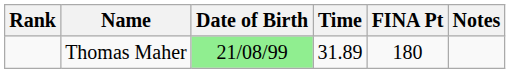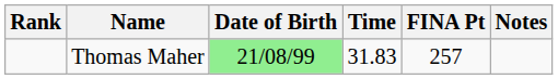 <table class="wikitable sortable" style="text-align:center">
 <tr>
 <th>Rank</th>
 <th>Name</th>
 <th>Date of Birth</th>
 <th>Time</th>
 <th>FINA Pt</th>
 <th>Notes</th>
 </tr>
 <tr>
 <td></td>
 <td align=left> Thomas Maher</td>
 <td style="background: lightgreen;">21/08/99</td>
-<td>31.89</td>
-<td>180</td>
+<td>31.83</td>
+<td>257</td>
 <td></td>
 </tr>
 </table>
